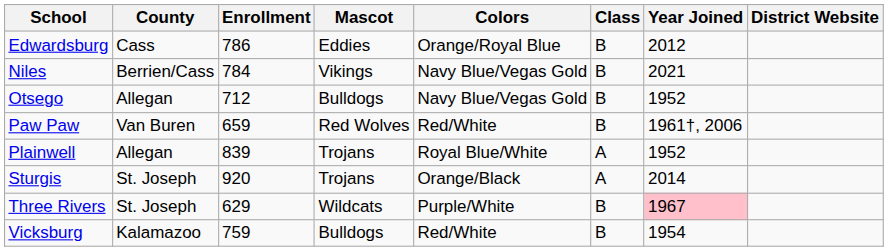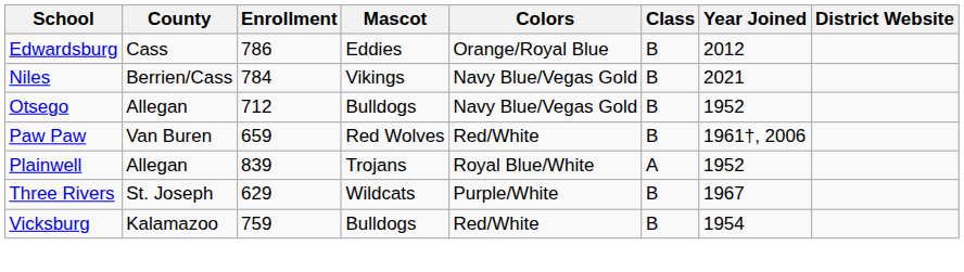 <table class="wikitable sortable" border="1">
 <tr>
 <th>School</th>
 <th>County</th>
 <th>Enrollment</th>
 <th>Mascot</th>
 <th>Colors</th>
 <th>Class</th>
 <th>Year Joined </th>
 <th>District Website</th>
 </tr>
 <tr>
 <td><a href='#'>Edwardsburg</a></td>
 <td>Cass</td>
 <td>786</td>
 <td>Eddies</td>
 <td>Orange/Royal Blue</td>
 <td>B</td>
 <td>2012</td>
 <td></td>
 </tr>
 <tr>
 <td><a href='#'>Niles</a></td>
 <td>Berrien/Cass</td>
 <td>784</td>
 <td>Vikings</td>
 <td>Navy Blue/Vegas Gold</td>
 <td>B</td>
 <td>2021</td>
 <td></td>
 </tr>
 <tr>
 <td><a href='#'>Otsego</a></td>
 <td>Allegan</td>
 <td>712</td>
 <td>Bulldogs</td>
 <td>Navy Blue/Vegas Gold</td>
 <td>B</td>
 <td>1952</td>
 <td></td>
 </tr>
 <tr>
 <td><a href='#'>Paw Paw</a></td>
 <td>Van Buren</td>
 <td>659</td>
 <td>Red Wolves</td>
 <td>Red/White</td>
 <td>B</td>
 <td>1961†, 2006</td>
 <td></td>
 </tr>
 <tr>
 <td><a href='#'>Plainwell</a></td>
 <td>Allegan</td>
 <td>839</td>
 <td>Trojans</td>
 <td>Royal Blue/White</td>
 <td>A</td>
 <td>1952</td>
 <td></td>
 </tr>
 <tr>
-<td><a href='#'>Sturgis</a></td>
-<td>St. Joseph</td>
-<td>920</td>
-<td>Trojans</td>
-<td>Orange/Black</td>
-<td>A</td>
-<td>2014</td>
-<td></td>
-</tr>
-<tr>
 <td><a href='#'>Three Rivers</a></td>
 <td>St. Joseph</td>
 <td>629</td>
 <td>Wildcats</td>
 <td>Purple/White</td>
 <td>B</td>
-<td style="background: pink;">1967</td>
+<td>1967</td>
 <td></td>
 </tr>
 <tr>
 <td><a href='#'>Vicksburg</a></td>
 <td>Kalamazoo</td>
 <td>759</td>
 <td>Bulldogs</td>
 <td>Red/White</td>
 <td>B</td>
 <td>1954</td>
 <td></td>
 </tr>
 </table>
